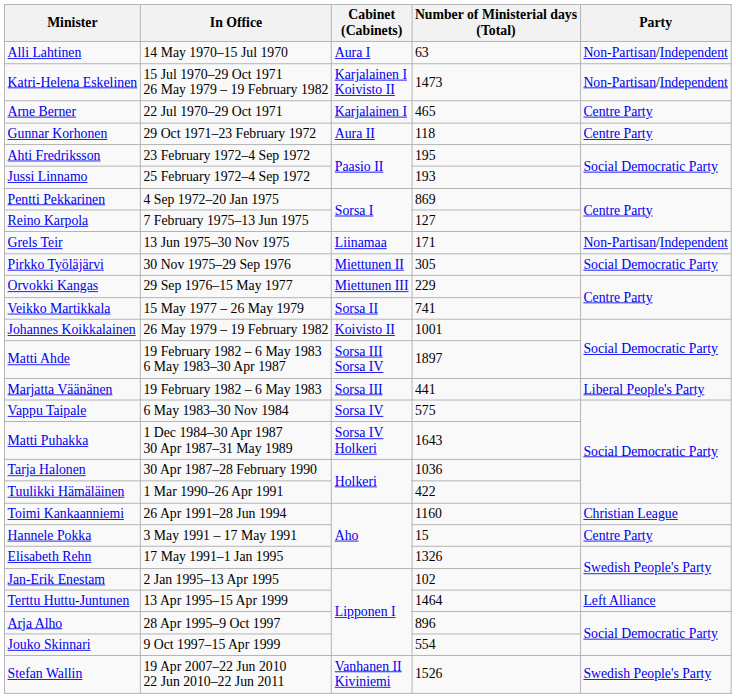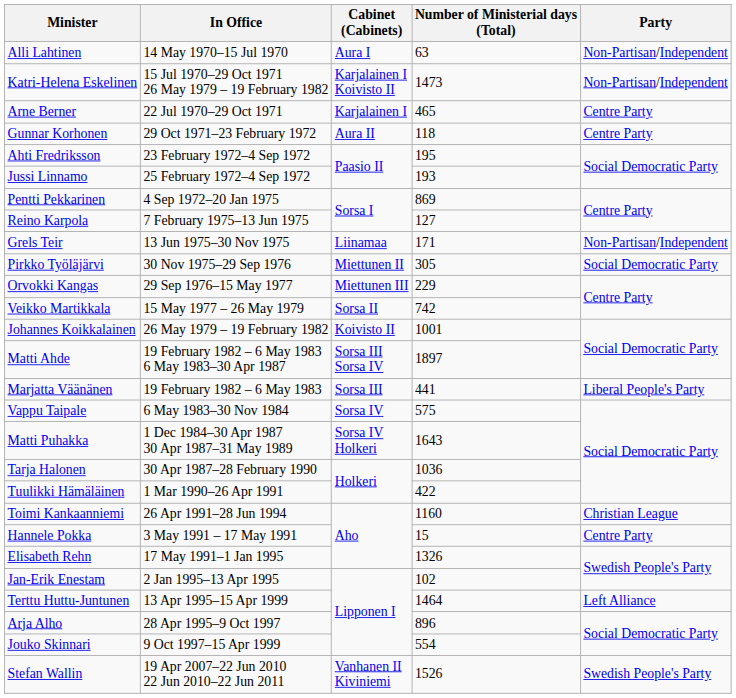 <table class="wikitable">
 <tr>
 <th>Minister</th>
 <th>In Office</th>
 <th>Cabinet<br>(Cabinets)</th>
 <th>Number of Ministerial days <br>(Total)</th>
 <th>Party</th>
 </tr>
 <tr>
 <td><a href='#'>Alli Lahtinen</a></td>
 <td>14 May 1970–15 Jul 1970</td>
 <td><a href='#'>Aura I</a></td>
 <td>63</td>
 <td><a href='#'>Non-Partisan</a>/<a href='#'>Independent</a></td>
 </tr>
 <tr>
 <td><a href='#'>Katri-Helena Eskelinen</a></td>
 <td>15 Jul 1970–29 Oct 1971<br>26 May 1979 – 19  February 1982</td>
 <td><a href='#'>Karjalainen I</a><br><a href='#'>Koivisto II</a></td>
 <td>1473</td>
 <td><a href='#'>Non-Partisan</a>/<a href='#'>Independent</a></td>
 </tr>
 <tr>
 <td><a href='#'>Arne Berner</a></td>
 <td>22 Jul 1970–29 Oct 1971</td>
 <td><a href='#'>Karjalainen I</a></td>
 <td>465</td>
 <td><a href='#'>Centre Party</a></td>
 </tr>
 <tr>
 <td><a href='#'>Gunnar Korhonen</a></td>
 <td>29 Oct 1971–23  February 1972</td>
 <td><a href='#'>Aura II</a></td>
 <td>118</td>
 <td><a href='#'>Centre Party</a></td>
 </tr>
 <tr>
 <td><a href='#'>Ahti Fredriksson</a></td>
 <td>23  February 1972–4 Sep 1972</td>
 <td rowspan=2><a href='#'>Paasio II</a></td>
 <td>195</td>
 <td rowspan=2><a href='#'>Social Democratic Party</a></td>
 </tr>
 <tr>
 <td><a href='#'>Jussi Linnamo</a></td>
 <td>25  February 1972–4 Sep 1972</td>
 <td>193</td>
 </tr>
 <tr>
 <td><a href='#'>Pentti Pekkarinen</a></td>
 <td>4 Sep 1972–20 Jan 1975</td>
 <td rowspan=2><a href='#'>Sorsa I</a></td>
 <td>869</td>
 <td rowspan=2><a href='#'>Centre Party</a></td>
 </tr>
 <tr>
 <td><a href='#'>Reino Karpola</a></td>
 <td>7  February 1975–13 Jun 1975</td>
 <td>127</td>
 </tr>
 <tr>
 <td><a href='#'>Grels Teir</a></td>
 <td>13 Jun 1975–30 Nov 1975</td>
 <td><a href='#'>Liinamaa</a></td>
 <td>171</td>
 <td><a href='#'>Non-Partisan</a>/<a href='#'>Independent</a></td>
 </tr>
 <tr>
 <td><a href='#'>Pirkko Työläjärvi</a></td>
 <td>30 Nov 1975–29 Sep 1976</td>
 <td><a href='#'>Miettunen II</a></td>
 <td>305</td>
 <td><a href='#'>Social Democratic Party</a></td>
 </tr>
 <tr>
 <td><a href='#'>Orvokki Kangas</a></td>
 <td>29 Sep 1976–15 May 1977</td>
 <td><a href='#'>Miettunen III</a></td>
 <td>229</td>
 <td rowspan=2><a href='#'>Centre Party</a></td>
 </tr>
 <tr>
 <td><a href='#'>Veikko Martikkala</a></td>
 <td>15 May 1977 – 26 May 1979</td>
 <td><a href='#'>Sorsa II</a></td>
-<td>741</td>
+<td>742</td>
 </tr>
 <tr>
 <td><a href='#'>Johannes Koikkalainen</a></td>
 <td>26 May 1979 – 19  February 1982</td>
 <td><a href='#'>Koivisto II</a></td>
 <td>1001</td>
 <td rowspan=2><a href='#'>Social Democratic Party</a></td>
 </tr>
 <tr>
 <td><a href='#'>Matti Ahde</a></td>
 <td>19  February 1982 – 6 May 1983<br>6 May 1983–30 Apr 1987</td>
 <td><a href='#'>Sorsa III</a><br><a href='#'>Sorsa IV</a></td>
 <td>1897</td>
 </tr>
 <tr>
 <td><a href='#'>Marjatta Väänänen</a></td>
 <td>19  February 1982 – 6 May 1983</td>
 <td><a href='#'>Sorsa III</a></td>
 <td>441</td>
 <td><a href='#'>Liberal People's Party</a></td>
 </tr>
 <tr>
 <td><a href='#'>Vappu Taipale</a></td>
 <td>6 May 1983–30 Nov 1984</td>
 <td><a href='#'>Sorsa IV</a></td>
 <td>575</td>
 <td rowspan=4><a href='#'>Social Democratic Party</a></td>
 </tr>
 <tr>
 <td><a href='#'>Matti Puhakka</a></td>
 <td>1 Dec 1984–30 Apr 1987<br> 30 Apr 1987–31 May 1989</td>
 <td><a href='#'>Sorsa IV</a><br><a href='#'>Holkeri</a></td>
 <td>1643</td>
 </tr>
 <tr>
 <td><a href='#'>Tarja Halonen</a></td>
 <td>30 Apr 1987–28  February 1990</td>
 <td rowspan=2><a href='#'>Holkeri</a></td>
 <td>1036</td>
 </tr>
 <tr>
 <td><a href='#'>Tuulikki Hämäläinen</a></td>
 <td>1  Mar  1990–26 Apr 1991</td>
 <td>422</td>
 </tr>
 <tr>
 <td><a href='#'>Toimi Kankaanniemi</a></td>
 <td>26 Apr 1991–28 Jun 1994</td>
 <td rowspan=3><a href='#'>Aho</a></td>
 <td>1160</td>
 <td><a href='#'>Christian League</a></td>
 </tr>
 <tr>
 <td><a href='#'>Hannele Pokka</a></td>
 <td>3 May 1991 – 17 May 1991</td>
 <td>15</td>
 <td><a href='#'>Centre Party</a></td>
 </tr>
 <tr>
 <td><a href='#'>Elisabeth Rehn</a></td>
 <td>17 May 1991–1 Jan 1995</td>
 <td>1326</td>
 <td rowspan=2><a href='#'>Swedish People's Party</a></td>
 </tr>
 <tr>
 <td><a href='#'>Jan-Erik Enestam</a></td>
 <td>2 Jan 1995–13 Apr 1995</td>
 <td rowspan=4><a href='#'>Lipponen I</a></td>
 <td>102</td>
 </tr>
 <tr>
 <td><a href='#'>Terttu Huttu-Juntunen</a></td>
 <td>13 Apr 1995–15 Apr 1999</td>
 <td>1464</td>
 <td><a href='#'>Left Alliance</a></td>
 </tr>
 <tr>
 <td><a href='#'>Arja Alho</a></td>
 <td>28 Apr 1995–9 Oct 1997</td>
 <td>896</td>
 <td rowspan=2><a href='#'>Social Democratic Party</a></td>
 </tr>
 <tr>
 <td><a href='#'>Jouko Skinnari</a></td>
 <td>9 Oct 1997–15 Apr 1999</td>
 <td>554</td>
 </tr>
 <tr>
 <td><a href='#'>Stefan Wallin</a></td>
 <td>19 Apr 2007–22 Jun 2010<br>22 Jun 2010–22 Jun 2011</td>
 <td><a href='#'>Vanhanen II</a><br><a href='#'>Kiviniemi</a></td>
 <td>1526</td>
 <td><a href='#'>Swedish People's Party</a></td>
 </tr>
 </table>
